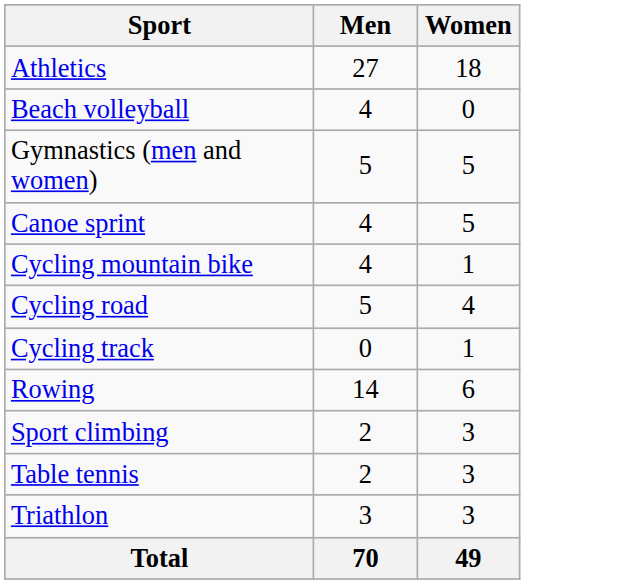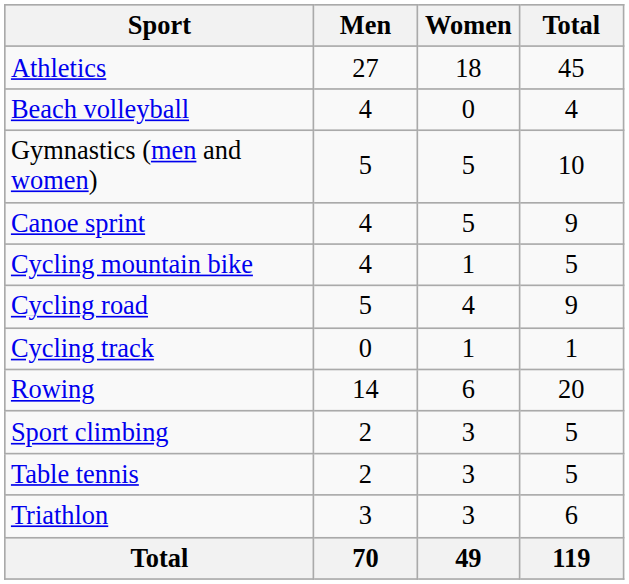 <table class="wikitable sortable" style="text-align:center;">
 <tr>
 <th width=180>Sport</th>
 <th width=55>Men</th>
 <th width=55>Women</th>
+<th width=55>Total</th>
 </tr>
 <tr>
 <td align=left><a href='#'>Athletics</a></td>
 <td>27</td>
 <td>18</td>
+<td>45</td>
 </tr>
 <tr>
 <td align=left><a href='#'>Beach volleyball</a></td>
 <td>4</td>
 <td>0</td>
+<td>4</td>
 </tr>
 <tr>
 <td align=left>Gymnastics (<a href='#'>men</a> and <a href='#'>women</a>)</td>
 <td>5</td>
 <td>5</td>
+<td>10</td>
 </tr>
 <tr>
 <td align=left><a href='#'>Canoe sprint</a></td>
 <td>4</td>
 <td>5</td>
+<td>9</td>
 </tr>
 <tr>
 <td align=left><a href='#'>Cycling mountain bike</a></td>
 <td>4</td>
 <td>1</td>
+<td>5</td>
 </tr>
 <tr>
 <td align=left><a href='#'>Cycling road</a></td>
 <td>5</td>
 <td>4</td>
+<td>9</td>
 </tr>
 <tr>
 <td align=left><a href='#'>Cycling track</a></td>
 <td>0</td>
+<td>1</td>
 <td>1</td>
 </tr>
 <tr>
 <td align=left><a href='#'>Rowing</a></td>
 <td>14</td>
 <td>6</td>
+<td>20</td>
 </tr>
 <tr>
 <td align=left><a href='#'>Sport climbing</a></td>
 <td>2</td>
 <td>3</td>
+<td>5</td>
 </tr>
 <tr>
 <td align=left><a href='#'>Table tennis</a></td>
 <td>2</td>
 <td>3</td>
+<td>5</td>
 </tr>
 <tr>
 <td align=left><a href='#'>Triathlon</a></td>
 <td>3</td>
 <td>3</td>
+<td>6</td>
 </tr>
 <tr>
 <th align=left>Total</th>
 <th>70</th>
 <th>49</th>
+<th>119</th>
 </tr>
 </table>
